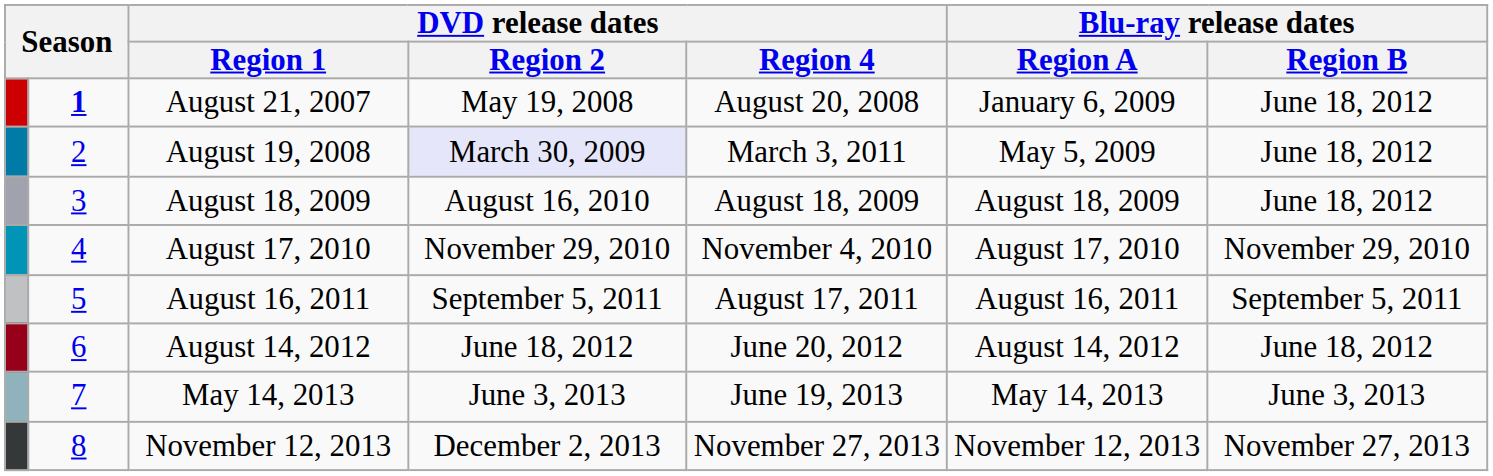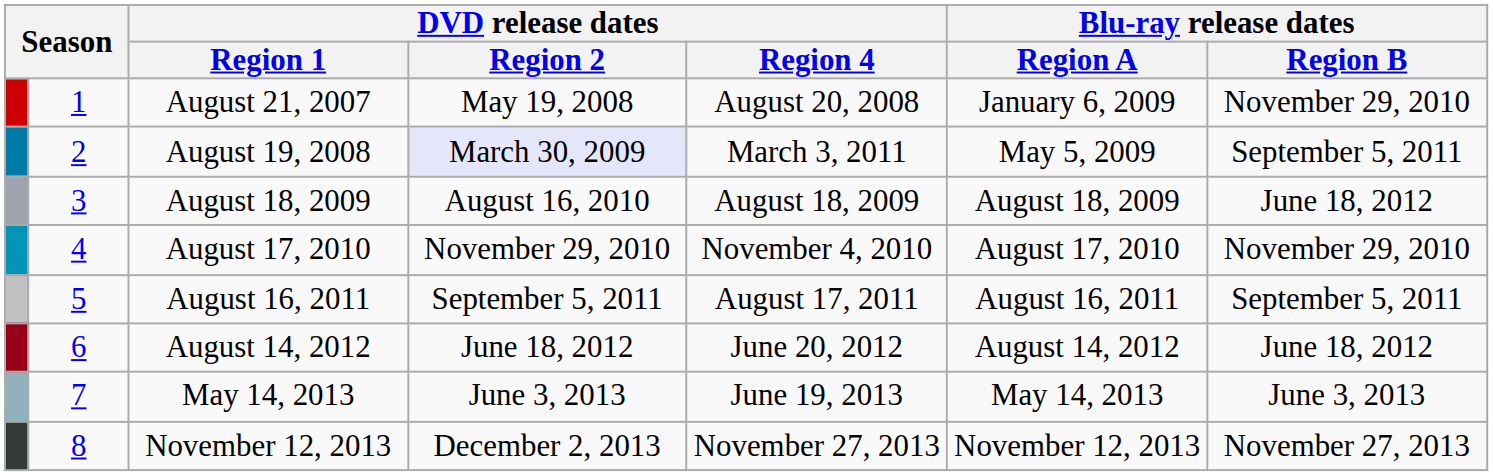 <table class="wikitable" style="text-align:center;">
 <tr>
 <th scope="col" style="padding:0 8px;" colspan="2" rowspan="2">Season</th>
 <th scope="col" style="padding:0 8px;" colspan="3"><a href='#'>DVD</a> release dates</th>
 <th scope="col" style="padding:0 8px;" colspan="3"><a href='#'>Blu-ray</a> release dates</th>
 </tr>
 <tr>
 <th scope="col" style="padding:0 8px;"><a href='#'>Region 1</a></th>
 <th scope="col" style="padding:0 8px;"><a href='#'>Region 2</a></th>
 <th scope="col" style="padding:0 8px;"><a href='#'>Region 4</a></th>
 <th scope="col" style="padding:0 8px;"><a href='#'>Region A</a></th>
 <th scope="col" style="padding:0 8px;"><a href='#'>Region B</a></th>
 </tr>
 <tr>
 <td style="background:#c00; width:5px"></td>
-<td scope="row"><strong><a href='#'>1</a></strong></td>
+<td scope="row"><a href='#'>1</a></td>
 <td>August 21, 2007</td>
 <td>May 19, 2008<br></td>
 <td>August 20, 2008</td>
 <td>January 6, 2009</td>
-<td>June 18, 2012</td>
+<td style="padding:0 8px;">November 29, 2010</td>
 </tr>
 <tr>
 <td style="background:#007ba7;"></td>
 <td><a href='#'>2</a></td>
 <td>August 19, 2008</td>
 <td style="background: lavender;">March 30, 2009<br></td>
 <td>March 3, 2011</td>
 <td>May 5, 2009</td>
-<td>June 18, 2012</td>
+<td>September 5, 2011</td>
 </tr>
 <tr>
 <td style="background:#A0A2AE;"></td>
 <td><a href='#'>3</a></td>
 <td>August 18, 2009</td>
 <td>August 16, 2010<br></td>
 <td>August 18, 2009</td>
 <td>August 18, 2009</td>
 <td>June 18, 2012</td>
 </tr>
 <tr>
 <td style="background:#0095B6;"></td>
 <td><a href='#'>4</a></td>
 <td>August 17, 2010</td>
 <td style="padding:0 8px;">November 29, 2010<br></td>
 <td>November 4, 2010</td>
 <td>August 17, 2010</td>
 <td style="padding:0 8px;">November 29, 2010</td>
 </tr>
 <tr>
 <td style="background:#BFC1C2;"></td>
 <td><a href='#'>5</a></td>
 <td>August 16, 2011</td>
 <td>September 5, 2011<br></td>
 <td>August 17, 2011</td>
 <td>August 16, 2011</td>
 <td>September 5, 2011</td>
 </tr>
 <tr>
 <td style="background:#960018;"></td>
 <td><a href='#'>6</a></td>
 <td>August 14, 2012</td>
 <td>June 18, 2012<br></td>
 <td>June 20, 2012</td>
 <td>August 14, 2012</td>
 <td>June 18, 2012</td>
 </tr>
 <tr>
 <td style="background:#90B2BC;"></td>
 <td><a href='#'>7</a></td>
 <td>May 14, 2013</td>
 <td>June 3, 2013<br></td>
 <td>June 19, 2013</td>
 <td>May 14, 2013</td>
 <td>June 3, 2013</td>
 </tr>
 <tr>
 <td style="background:#353839;"></td>
 <td><a href='#'>8</a></td>
 <td style="padding:0 8px;">November 12, 2013</td>
 <td>December 2, 2013</td>
 <td>November 27, 2013</td>
 <td>November 12, 2013</td>
 <td>November 27, 2013</td>
 </tr>
 </table>
